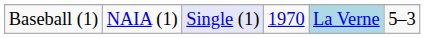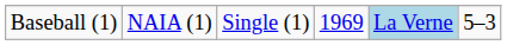 <table class="wikitable" style="text-align:center">
 <tr>
 </tr>
 <tr align="center">
 <td rowspan="1">Baseball (1)</td>
 <td rowspan="1"><a href='#'>NAIA</a> (1)</td>
-<td rowspan="1" style="background: lavender;"><a href='#'>Single</a> (1)</td>
-<td><a href='#'>1970</a></td>
+<td rowspan="1"><a href='#'>Single</a> (1)</td>
+<td><a href='#'>1969</a></td>
 <td style="background: lightblue;"><a href='#'>La Verne</a></td>
 <td>5–3</td>
 </tr>
 </table>
